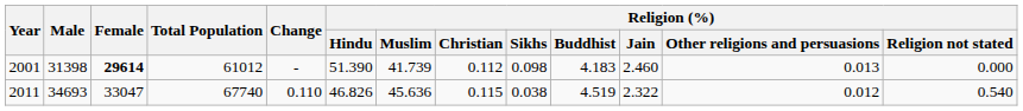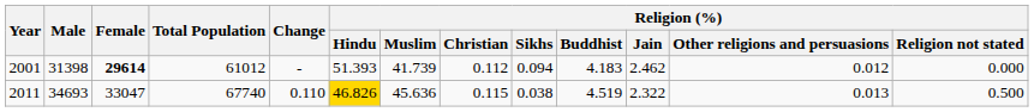 <table class="wikitable">
 <tr>
 <th rowspan="2">Year</th>
 <th rowspan="2">Male</th>
 <th rowspan="2">Female</th>
 <th rowspan="2">Total Population</th>
 <th rowspan="2">Change</th>
 <th colspan="8">Religion (%)</th>
 </tr>
 <tr>
 <th>Hindu</th>
 <th>Muslim</th>
 <th>Christian</th>
 <th>Sikhs</th>
 <th>Buddhist</th>
 <th>Jain</th>
 <th>Other religions and persuasions</th>
 <th>Religion not stated</th>
 </tr>
 <tr>
 <td>2001</td>
 <td style="text-align:right;">31398</td>
 <td style="text-align:right;"><strong>29614</strong></td>
 <td style="text-align:right;">61012</td>
 <td style="text-align:center;">-</td>
-<td style="text-align:right;">51.390</td>
+<td style="text-align:right;">51.393</td>
 <td style="text-align:right;">41.739</td>
 <td style="text-align:right;">0.112</td>
-<td style="text-align:right;">0.098</td>
+<td style="text-align:right;">0.094</td>
 <td style="text-align:right;">4.183</td>
-<td style="text-align:right;">2.460</td>
-<td style="text-align:right;">0.013</td>
+<td style="text-align:right;">2.462</td>
+<td style="text-align:right;">0.012</td>
 <td style="text-align:right;">0.000</td>
 </tr>
 <tr>
 <td>2011</td>
 <td style="text-align:right;">34693</td>
 <td style="text-align:right;">33047</td>
 <td style="text-align:right;">67740</td>
 <td style="text-align:right;">0.110</td>
-<td style="text-align:right;">46.826</td>
+<td style="background: gold; text-align:right;">46.826</td>
 <td style="text-align:right;">45.636</td>
 <td style="text-align:right;">0.115</td>
 <td style="text-align:right;">0.038</td>
 <td style="text-align:right;">4.519</td>
 <td style="text-align:right;">2.322</td>
-<td style="text-align:right;">0.012</td>
-<td style="text-align:right;">0.540</td>
+<td style="text-align:right;">0.013</td>
+<td style="text-align:right;">0.500</td>
 </tr>
 </table>
